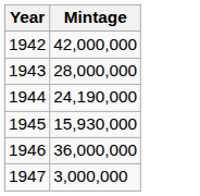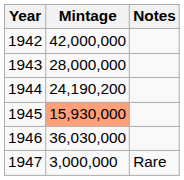 <table class="wikitable">
 <tr>
 <th scope="col">Year</th>
 <th scope="col">Mintage</th>
+<th scope="col">Notes</th>
 </tr>
 <tr>
 <td>1942</td>
 <td>42,000,000</td>
+<td></td>
 </tr>
 <tr>
 <td>1943</td>
 <td>28,000,000</td>
+<td></td>
 </tr>
 <tr>
 <td>1944</td>
-<td>24,190,000</td>
+<td>24,190,200</td>
+<td></td>
 </tr>
 <tr>
 <td>1945</td>
-<td>15,930,000</td>
+<td style="background: lightsalmon;">15,930,000</td>
+<td></td>
 </tr>
 <tr>
 <td>1946</td>
-<td>36,000,000</td>
+<td>36,030,000</td>
+<td></td>
 </tr>
 <tr>
 <td>1947</td>
 <td>3,000,000</td>
+<td>Rare</td>
 </tr>
 </table>
